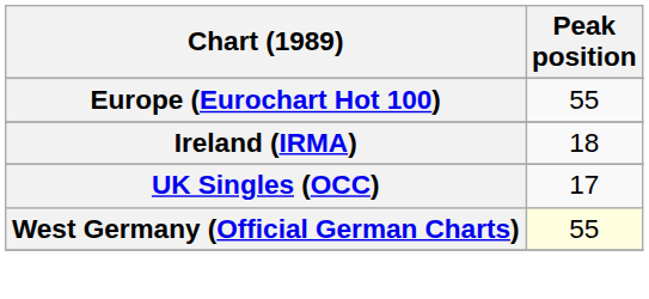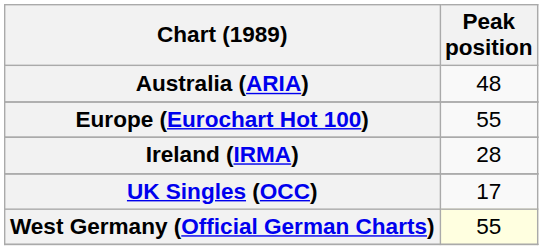 <table class="wikitable sortable plainrowheaders" style="text-align:center">
 <tr>
 <th scope="col">Chart (1989)</th>
 <th scope="col">Peak<br>position</th>
+</tr>
+<tr>
+<th scope="row">Australia (<a href='#'>ARIA</a>)</th>
+<td>48</td>
 </tr>
 <tr>
 </tr>
 <tr>
 <th scope="row">Europe (<a href='#'>Eurochart Hot 100</a>)</th>
 <td>55</td>
 </tr>
 <tr>
 </tr>
 <tr>
 <th scope="row">Ireland (<a href='#'>IRMA</a>)</th>
-<td>18</td>
+<td>28</td>
 </tr>
 <tr>
 </tr>
 <tr>
 </tr>
 <tr>
 </tr>
 <tr>
 <th scope="row"><a href='#'>UK Singles</a> (<a href='#'>OCC</a>)</th>
 <td>17</td>
 </tr>
 <tr>
 <th scope="row">West Germany (<a href='#'>Official German Charts</a>)</th>
 <td style="background: lightyellow;">55</td>
 </tr>
 <tr>
 </tr>
 </table>
